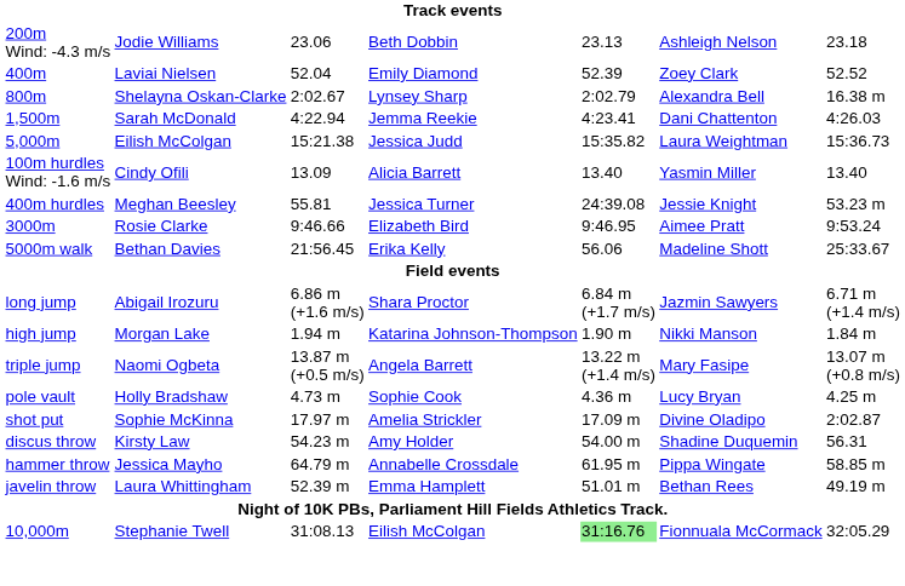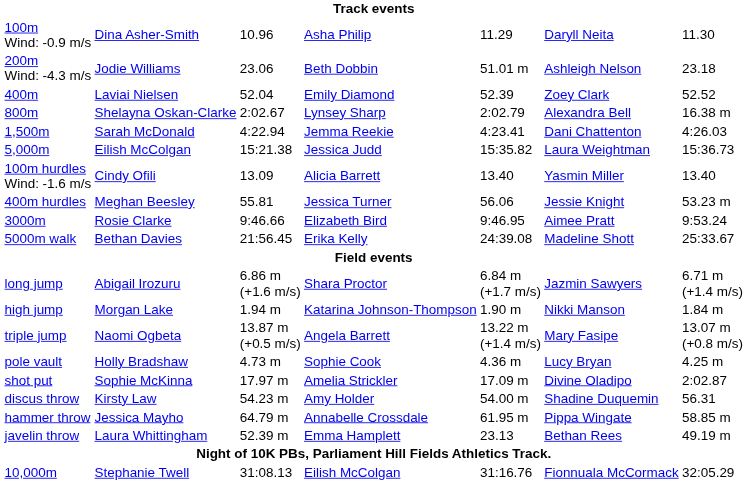 <table>
 <tr>
 <th Colspan=7>Track events</th>
+</tr>
+<tr>
+<td><a href='#'>100m</a><br>Wind: -0.9 m/s</td>
+<td><a href='#'>Dina Asher-Smith</a></td>
+<td>10.96 </td>
+<td><a href='#'>Asha Philip</a></td>
+<td>11.29</td>
+<td><a href='#'>Daryll Neita</a></td>
+<td>11.30</td>
 </tr>
 <tr>
 <td><a href='#'>200m</a><br>Wind: -4.3 m/s</td>
 <td><a href='#'>Jodie Williams</a></td>
 <td>23.06</td>
 <td> <a href='#'>Beth Dobbin</a></td>
-<td>23.13</td>
+<td>51.01 m</td>
 <td><a href='#'>Ashleigh Nelson</a></td>
 <td>23.18</td>
 </tr>
 <tr>
 <td><a href='#'>400m</a></td>
 <td><a href='#'>Laviai Nielsen</a></td>
 <td>52.04</td>
 <td><a href='#'>Emily Diamond</a></td>
 <td>52.39</td>
 <td> <a href='#'>Zoey Clark</a></td>
 <td>52.52</td>
 </tr>
 <tr>
 <td><a href='#'>800m</a></td>
 <td><a href='#'>Shelayna Oskan-Clarke</a></td>
 <td>2:02.67</td>
 <td> <a href='#'>Lynsey Sharp</a></td>
 <td>2:02.79</td>
 <td><a href='#'>Alexandra Bell</a></td>
 <td>16.38 m</td>
 </tr>
 <tr>
 <td><a href='#'>1,500m</a></td>
 <td><a href='#'>Sarah McDonald</a></td>
 <td>4:22.94</td>
 <td> <a href='#'>Jemma Reekie</a></td>
 <td>4:23.41</td>
 <td><a href='#'>Dani Chattenton</a></td>
 <td>4:26.03</td>
 </tr>
 <tr>
 <td><a href='#'>5,000m</a></td>
 <td> <a href='#'>Eilish McColgan</a></td>
 <td>15:21.38</td>
 <td><a href='#'>Jessica Judd</a></td>
 <td>15:35.82</td>
 <td><a href='#'>Laura Weightman</a></td>
 <td>15:36.73</td>
 </tr>
 <tr>
 <td><a href='#'>100m hurdles</a><br>Wind: -1.6 m/s</td>
 <td><a href='#'>Cindy Ofili</a></td>
 <td>13.09</td>
 <td><a href='#'>Alicia Barrett</a></td>
 <td>13.40</td>
 <td><a href='#'>Yasmin Miller</a></td>
 <td>13.40</td>
 </tr>
 <tr>
 <td><a href='#'>400m hurdles</a></td>
 <td><a href='#'>Meghan Beesley</a></td>
 <td>55.81</td>
 <td><a href='#'>Jessica Turner</a></td>
-<td>24:39.08</td>
+<td>56.06</td>
 <td><a href='#'>Jessie Knight</a></td>
 <td>53.23 m</td>
 </tr>
 <tr>
 <td><a href='#'>3000m </a></td>
 <td><a href='#'>Rosie Clarke</a></td>
 <td>9:46.66</td>
 <td><a href='#'>Elizabeth Bird</a></td>
 <td>9:46.95</td>
 <td><a href='#'>Aimee Pratt</a></td>
 <td>9:53.24</td>
 </tr>
 <tr>
 <td><a href='#'>5000m walk</a></td>
 <td> <a href='#'>Bethan Davies</a></td>
 <td>21:56.45</td>
 <td><a href='#'>Erika Kelly</a></td>
-<td>56.06</td>
+<td>24:39.08</td>
 <td><a href='#'>Madeline Shott</a></td>
 <td>25:33.67</td>
 </tr>
 <tr>
 <th Colspan=7>Field events</th>
 </tr>
 <tr>
 <td><a href='#'>long jump</a></td>
 <td><a href='#'>Abigail Irozuru</a></td>
 <td>6.86 m <br>(+1.6 m/s)</td>
 <td><a href='#'>Shara Proctor</a></td>
 <td>6.84 m<br>(+1.7 m/s)</td>
 <td><a href='#'>Jazmin Sawyers</a></td>
 <td>6.71 m<br>(+1.4 m/s)</td>
 </tr>
 <tr>
 <td><a href='#'>high jump</a></td>
 <td><a href='#'>Morgan Lake</a></td>
 <td>1.94 m</td>
 <td><a href='#'>Katarina Johnson-Thompson</a></td>
 <td>1.90 m</td>
 <td> <a href='#'>Nikki Manson</a></td>
 <td>1.84 m</td>
 </tr>
 <tr>
 <td><a href='#'>triple jump</a></td>
 <td><a href='#'>Naomi Ogbeta</a></td>
 <td>13.87 m<br>(+0.5 m/s)</td>
 <td><a href='#'>Angela Barrett</a></td>
 <td>13.22 m<br>(+1.4 m/s)</td>
 <td><a href='#'>Mary Fasipe</a></td>
 <td>13.07 m <br>(+0.8 m/s)</td>
 </tr>
 <tr>
 <td><a href='#'>pole vault</a></td>
 <td><a href='#'>Holly Bradshaw</a></td>
 <td>4.73 m </td>
 <td><a href='#'>Sophie Cook</a></td>
 <td>4.36 m </td>
 <td><a href='#'>Lucy Bryan</a></td>
 <td>4.25 m</td>
 </tr>
 <tr>
 <td><a href='#'>shot put</a></td>
 <td><a href='#'>Sophie McKinna</a></td>
 <td>17.97 m</td>
 <td><a href='#'>Amelia Strickler</a></td>
 <td>17.09 m</td>
 <td><a href='#'>Divine Oladipo</a></td>
 <td>2:02.87</td>
 </tr>
 <tr>
 <td><a href='#'>discus throw</a></td>
 <td> <a href='#'>Kirsty Law</a></td>
 <td>54.23 m</td>
 <td><a href='#'>Amy Holder</a></td>
 <td>54.00 m</td>
 <td><a href='#'>Shadine Duquemin</a></td>
 <td>56.31 </td>
 </tr>
 <tr>
 <td><a href='#'>hammer throw</a></td>
 <td><a href='#'>Jessica Mayho</a></td>
 <td>64.79 m</td>
 <td><a href='#'>Annabelle Crossdale</a></td>
 <td>61.95 m </td>
 <td><a href='#'>Pippa Wingate</a></td>
 <td>58.85 m</td>
 </tr>
 <tr>
 <td><a href='#'>javelin throw</a></td>
 <td><a href='#'>Laura Whittingham</a></td>
 <td>52.39 m</td>
 <td><a href='#'>Emma Hamplett</a></td>
-<td>51.01 m</td>
+<td>23.13</td>
 <td><a href='#'>Bethan Rees</a></td>
 <td>49.19 m</td>
 </tr>
 <tr>
 <th Colspan=7>Night of 10K PBs, Parliament Hill Fields Athletics Track.</th>
 </tr>
 <tr>
 <td><a href='#'>10,000m</a></td>
 <td> <a href='#'>Stephanie Twell</a></td>
 <td>31:08.13</td>
 <td> <a href='#'>Eilish McColgan</a></td>
-<td style="background: lightgreen;">31:16.76</td>
+<td>31:16.76</td>
 <td><a href='#'>Fionnuala McCormack</a></td>
 <td>32:05.29</td>
 </tr>
 </table>
